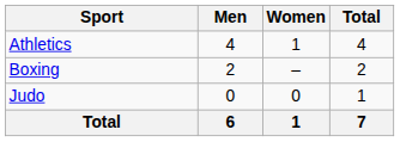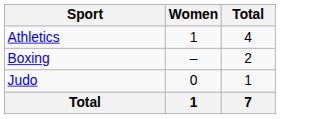 <table class="wikitable sortable" style="text-align:center;">
 <tr>
 <th width=180>Sport</th>
-<th width=55>Men</th>
 <th width=55>Women</th>
 <th width=55>Total</th>
 </tr>
 <tr>
 <td align=left><a href='#'>Athletics</a></td>
-<td>4</td>
 <td>1</td>
 <td>4</td>
 </tr>
 <tr>
 <td align=left><a href='#'>Boxing</a></td>
-<td>2</td>
 <td>–</td>
 <td>2</td>
 </tr>
 <tr>
 <td align=left><a href='#'>Judo</a></td>
 <td>0</td>
-<td>0</td>
 <td>1</td>
 </tr>
 <tr>
 <th>Total</th>
-<th>6</th>
 <th>1</th>
 <th>7</th>
 </tr>
 </table>
